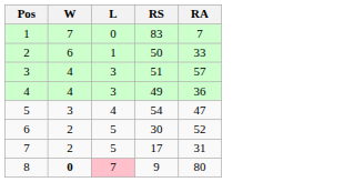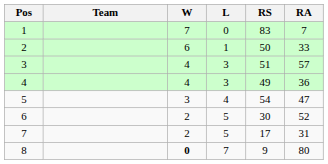 <table class="wikitable gauche" style="text-align:center">
 <tr bgcolor="e5e5e5">
 <th width="50">Pos</th>
+<th width="175">Team</th>
 <th width="50">W</th>
 <th width="50">L</th>
 <th width="50">RS</th>
 <th width="50">RA</th>
 </tr>
 <tr bgcolor=ccffcc>
 <td>1</td>
+<td align=left></td>
 <td>7</td>
 <td>0</td>
 <td>83</td>
 <td>7</td>
 </tr>
 <tr bgcolor=ccffcc>
 <td>2</td>
+<td align=left></td>
 <td>6</td>
 <td>1</td>
 <td>50</td>
 <td>33</td>
 </tr>
 <tr bgcolor=ccffcc>
 <td>3</td>
+<td align=left></td>
 <td>4</td>
 <td>3</td>
 <td>51</td>
 <td>57</td>
 </tr>
 <tr bgcolor=ccffcc>
 <td>4</td>
+<td align=left></td>
 <td>4</td>
 <td>3</td>
 <td>49</td>
 <td>36</td>
 </tr>
 <tr>
 <td>5</td>
+<td align=left></td>
 <td>3</td>
 <td>4</td>
 <td>54</td>
 <td>47</td>
 </tr>
 <tr>
 <td>6</td>
+<td align=left></td>
 <td>2</td>
 <td>5</td>
 <td>30</td>
 <td>52</td>
 </tr>
 <tr>
 <td>7</td>
+<td align=left></td>
 <td>2</td>
 <td>5</td>
 <td>17</td>
 <td>31</td>
 </tr>
 <tr>
 <td>8</td>
+<td align=left></td>
 <td><strong>0</strong></td>
-<td style="background: pink;">7</td>
+<td>7</td>
 <td>9</td>
 <td>80</td>
 </tr>
 </table>
